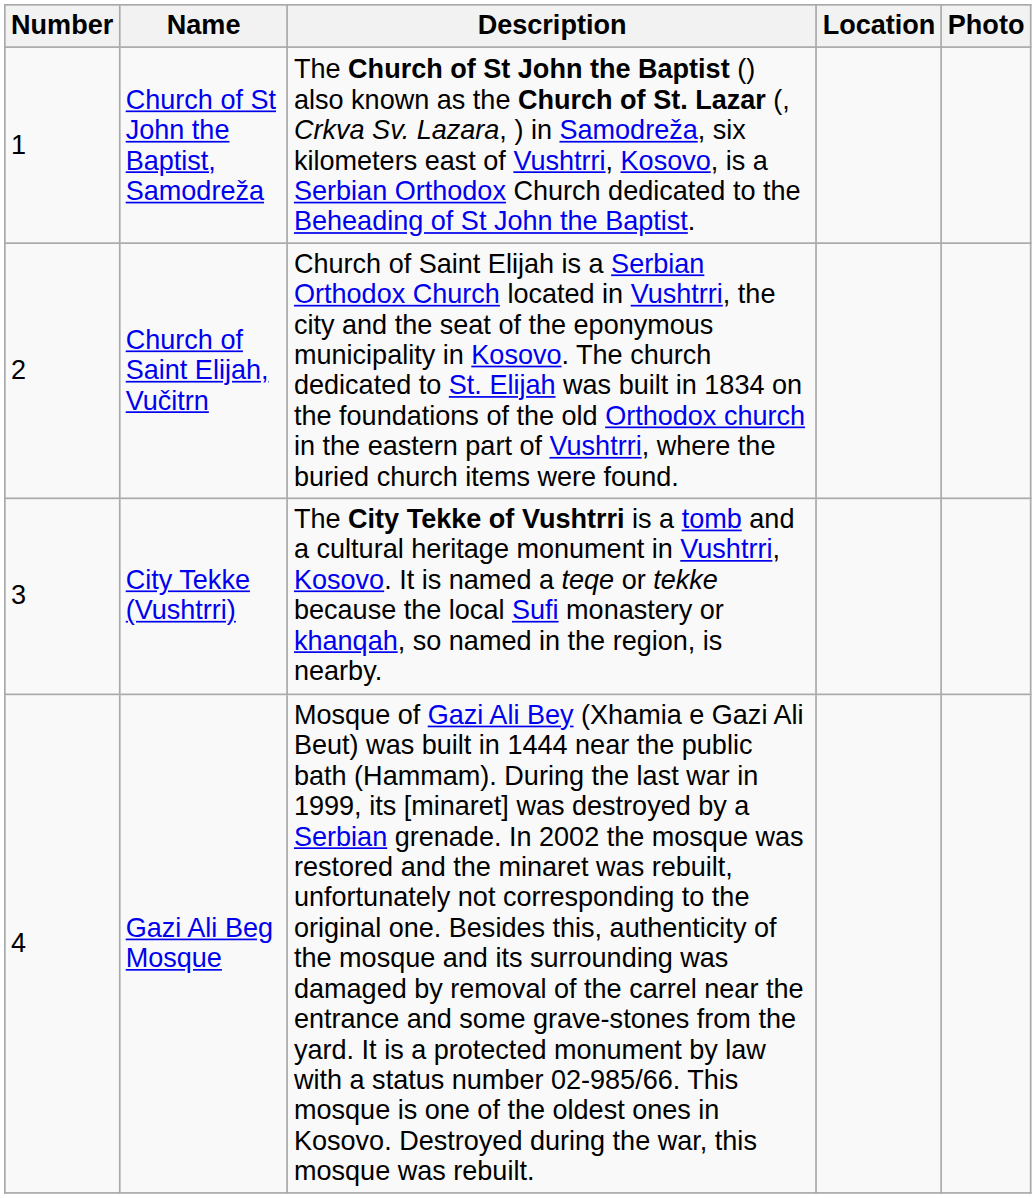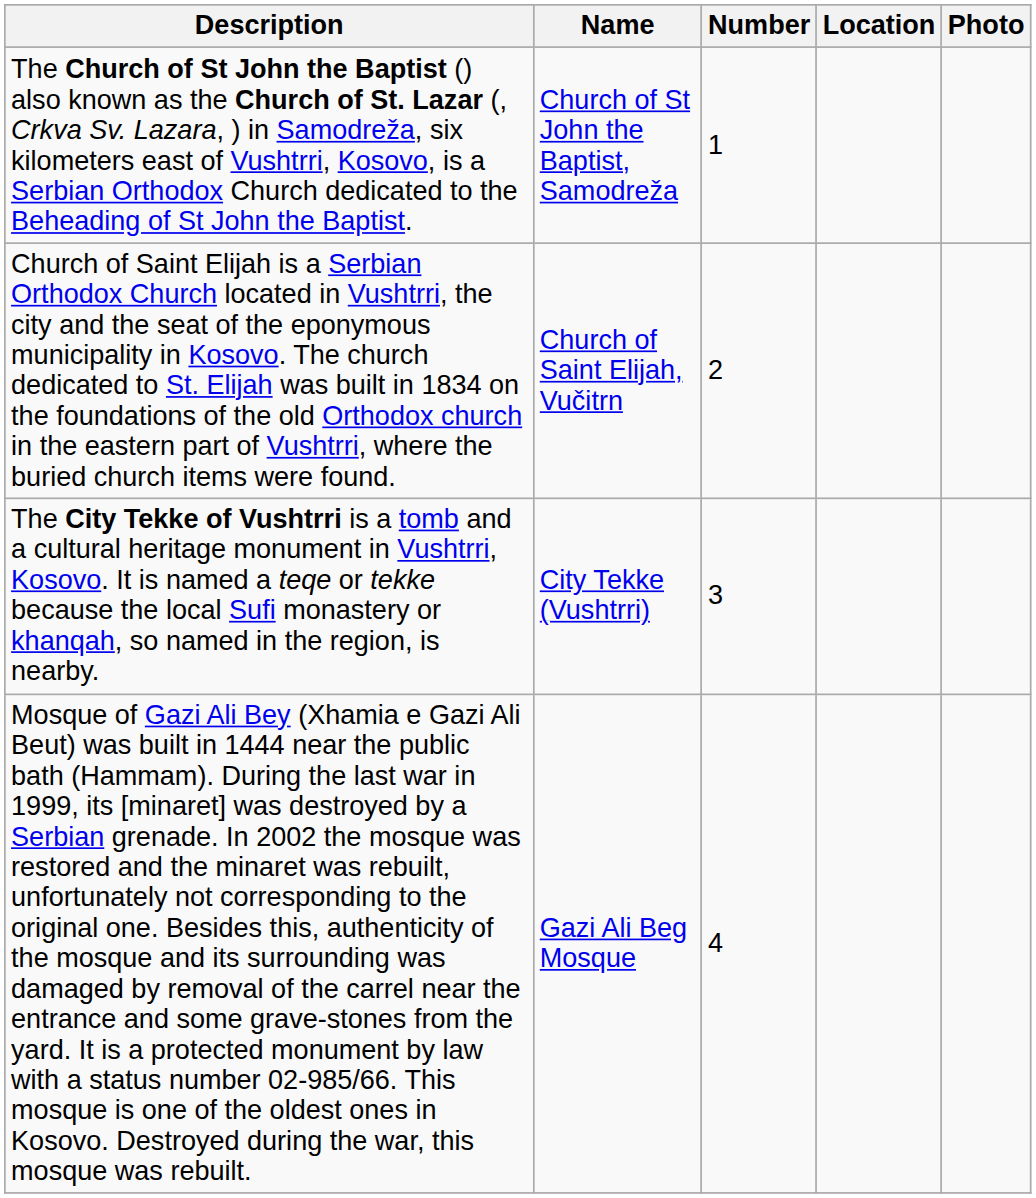 <table class="wikitable sortable">
 <tr>
+<th>Description</th>
+<th>Name</th>
 <th>Number</th>
-<th>Name</th>
-<th>Description</th>
 <th>Location</th>
 <th>Photo</th>
 </tr>
 <tr>
+<td>The<strong> Church of St John the Baptist</strong> () also known as the <strong>Church of St. Lazar</strong> (, <em>Crkva Sv. Lazara</em>, ) in <a href='#'>Samodreža</a>, six kilometers east of <a href='#'>Vushtrri</a>, <a href='#'>Kosovo</a>, is a <a href='#'>Serbian Orthodox</a> Church dedicated to the <a href='#'>Beheading of St John the Baptist</a>.</td>
+<td><a href='#'>Church of St John the Baptist, Samodreža</a></td>
 <td>1</td>
-<td><a href='#'>Church of St John the Baptist, Samodreža</a></td>
-<td>The<strong> Church of St John the Baptist</strong> () also known as the <strong>Church of St. Lazar</strong> (, <em>Crkva Sv. Lazara</em>, ) in <a href='#'>Samodreža</a>, six kilometers east of <a href='#'>Vushtrri</a>, <a href='#'>Kosovo</a>, is a <a href='#'>Serbian Orthodox</a> Church dedicated to the <a href='#'>Beheading of St John the Baptist</a>.</td>
 <td></td>
 <td></td>
 </tr>
 <tr>
+<td>Church of Saint Elijah is a <a href='#'>Serbian Orthodox Church</a> located in <a href='#'>Vushtrri</a>, the city and the seat of the eponymous municipality in <a href='#'>Kosovo</a>. The church dedicated to <a href='#'>St. Elijah</a> was built in 1834 on the foundations of the old <a href='#'>Orthodox church</a> in the eastern part of <a href='#'>Vushtrri</a>, where the buried church items were found.</td>
+<td><a href='#'>Church of Saint Elijah, Vučitrn</a></td>
 <td>2</td>
-<td><a href='#'>Church of Saint Elijah, Vučitrn</a></td>
-<td>Church of Saint Elijah is a <a href='#'>Serbian Orthodox Church</a> located in <a href='#'>Vushtrri</a>, the city and the seat of the eponymous municipality in <a href='#'>Kosovo</a>. The church dedicated to <a href='#'>St. Elijah</a> was built in 1834 on the foundations of the old <a href='#'>Orthodox church</a> in the eastern part of <a href='#'>Vushtrri</a>, where the buried church items were found.</td>
 <td></td>
 <td></td>
 </tr>
 <tr>
+<td>The <strong>City Tekke of Vushtrri</strong> is a <a href='#'>tomb</a> and a cultural heritage monument in <a href='#'>Vushtrri</a>, <a href='#'>Kosovo</a>. It is named a <em>teqe</em> or <em>tekke</em> because the local <a href='#'>Sufi</a> monastery or <a href='#'>khanqah</a>, so named in the region, is nearby.</td>
+<td><a href='#'>City Tekke (Vushtrri)</a></td>
 <td>3</td>
-<td><a href='#'>City Tekke (Vushtrri)</a></td>
-<td>The <strong>City Tekke of Vushtrri</strong> is a <a href='#'>tomb</a> and a cultural heritage monument in <a href='#'>Vushtrri</a>, <a href='#'>Kosovo</a>. It is named a <em>teqe</em> or <em>tekke</em> because the local <a href='#'>Sufi</a> monastery or <a href='#'>khanqah</a>, so named in the region, is nearby.</td>
 <td></td>
 <td></td>
 </tr>
 <tr>
+<td>Mosque of <a href='#'>Gazi Ali Bey</a> (Xhamia e Gazi Ali Beut) was built in 1444 near the public bath (Hammam). During the last war in 1999, its [minaret] was destroyed by a <a href='#'>Serbian</a> grenade. In 2002 the mosque was restored and the minaret was rebuilt, unfortunately not corresponding to the original one. Besides this, authenticity of the mosque and its surrounding was damaged by removal of the carrel near the entrance and some grave-stones from the yard. It is a protected monument by law with a status number 02-985/66. This mosque is one of the oldest ones in Kosovo. Destroyed during the war, this mosque was rebuilt.</td>
+<td><a href='#'>Gazi Ali Beg Mosque</a></td>
 <td>4</td>
-<td><a href='#'>Gazi Ali Beg Mosque</a></td>
-<td>Mosque of <a href='#'>Gazi Ali Bey</a> (Xhamia e Gazi Ali Beut) was built in 1444 near the public bath (Hammam). During the last war in 1999, its [minaret] was destroyed by a <a href='#'>Serbian</a> grenade. In 2002 the mosque was restored and the minaret was rebuilt, unfortunately not corresponding to the original one. Besides this, authenticity of the mosque and its surrounding was damaged by removal of the carrel near the entrance and some grave-stones from the yard. It is a protected monument by law with a status number 02-985/66. This mosque is one of the oldest ones in Kosovo. Destroyed during the war, this mosque was rebuilt.</td>
 <td></td>
 <td></td>
 </tr>
 </table>
